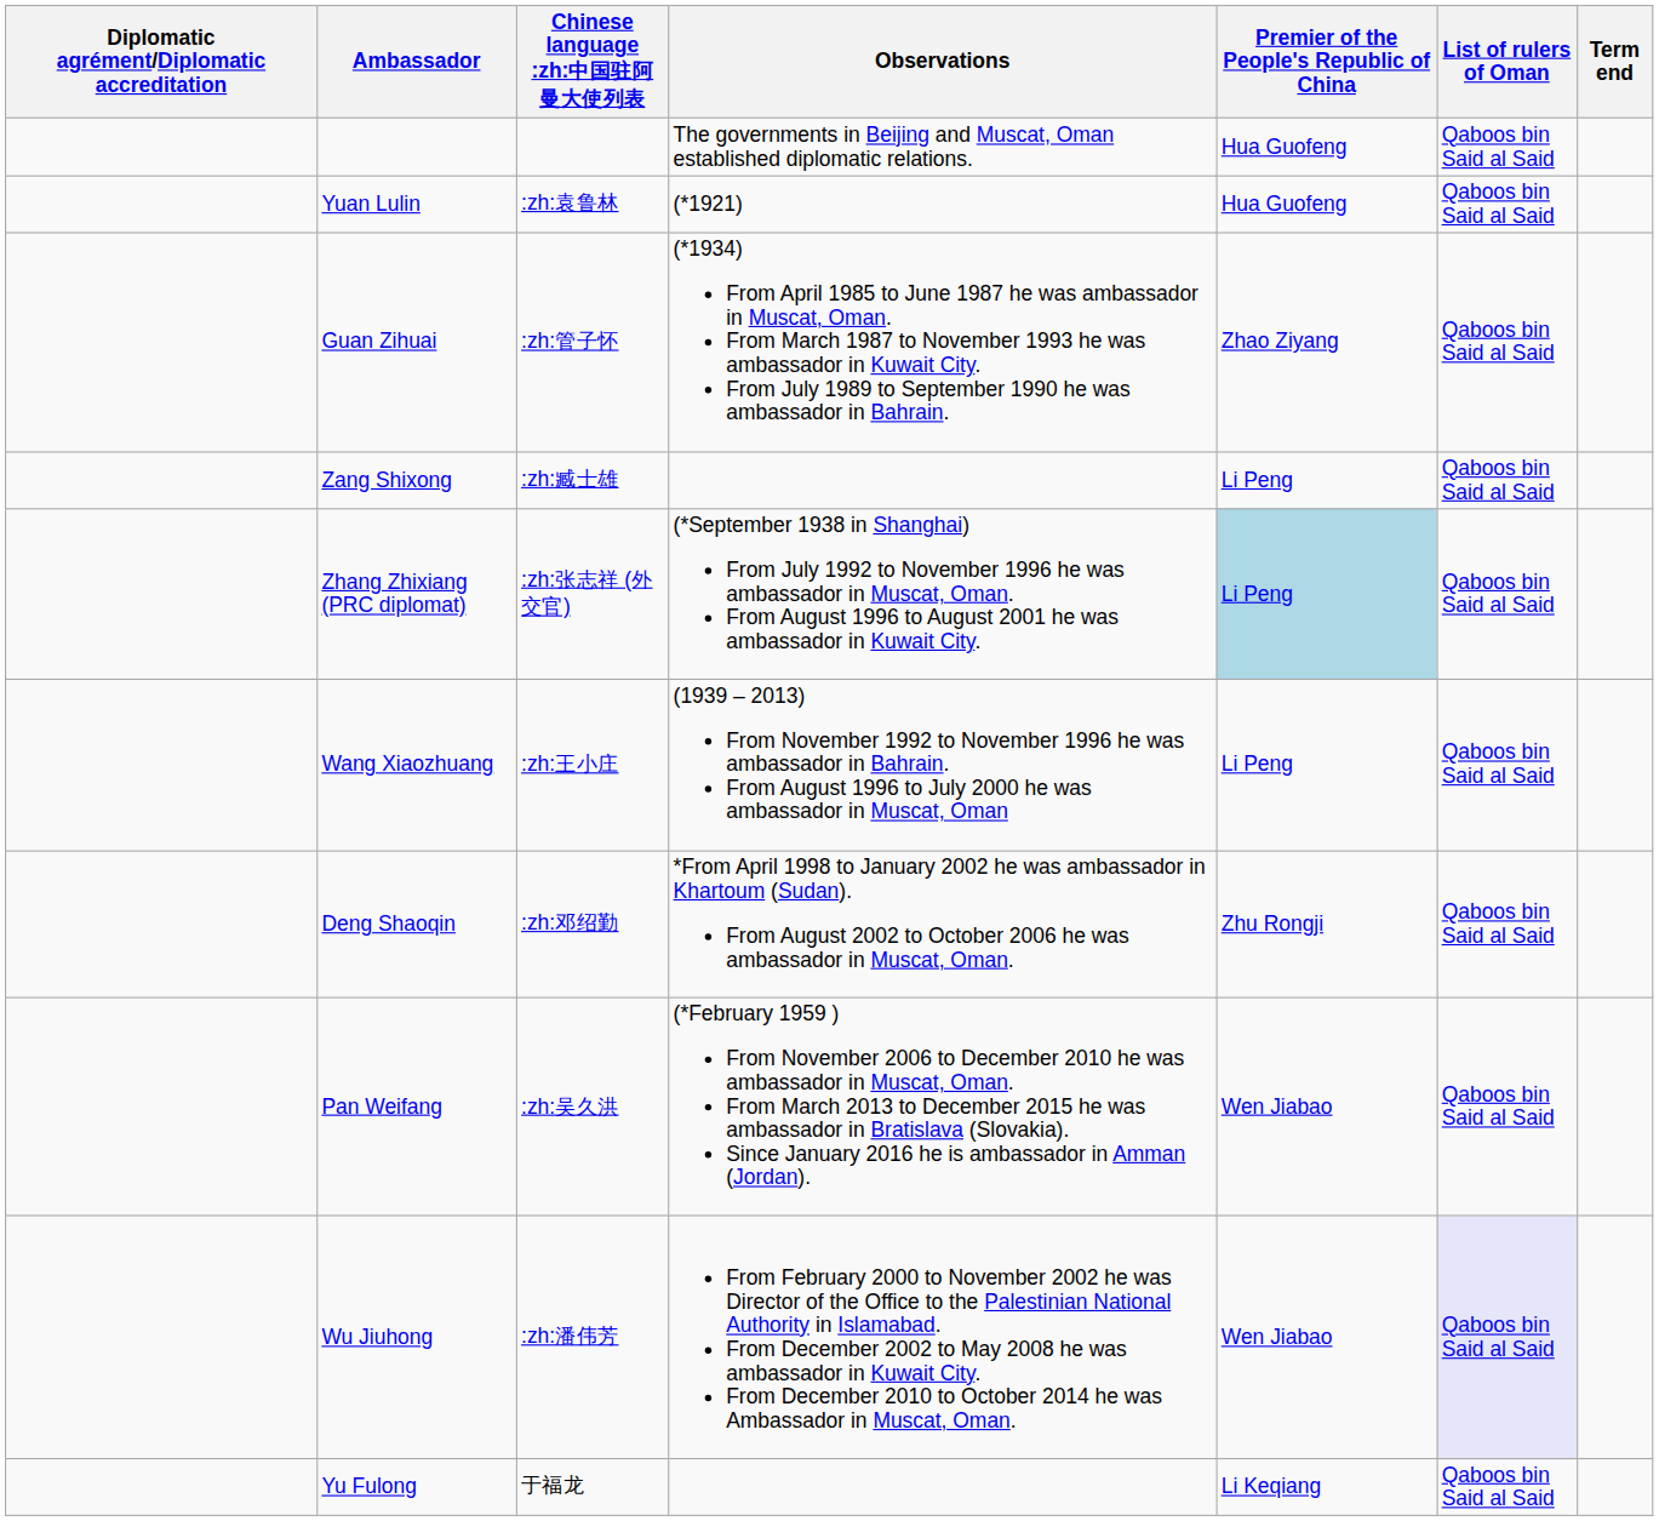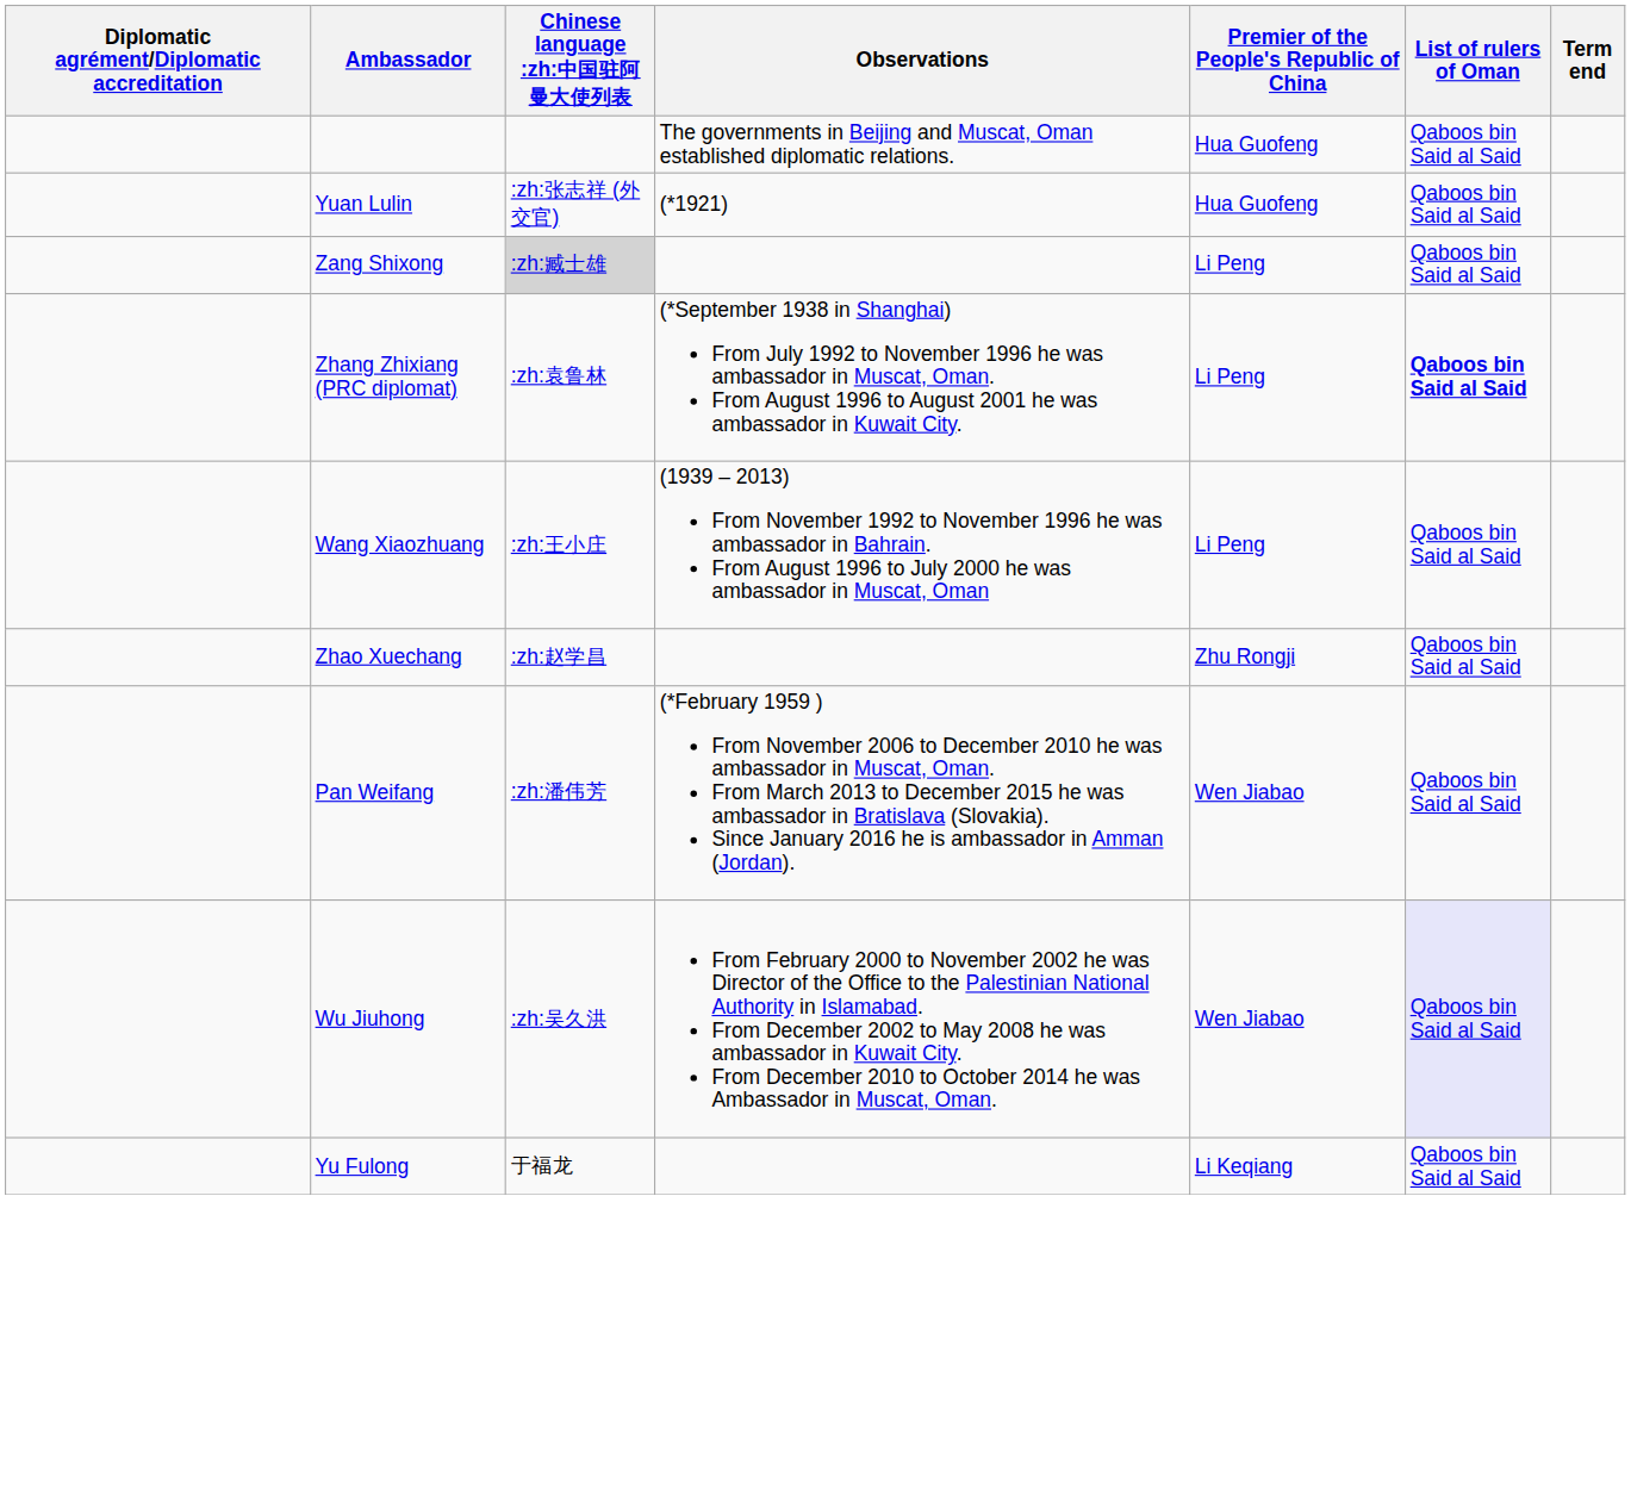 <table class="wikitable sortable">
 <tr>
 <th>Diplomatic <a href='#'>agrément</a>/<a href='#'>Diplomatic accreditation</a></th>
 <th><a href='#'>Ambassador</a></th>
 <th><a href='#'>Chinese language</a><br><a href='#'>:zh:中国驻阿曼大使列表</a></th>
 <th>Observations</th>
 <th><a href='#'>Premier of the People's Republic of China</a></th>
 <th><a href='#'>List of rulers of Oman</a></th>
 <th>Term end</th>
 </tr>
 <tr>
 <td></td>
 <td></td>
 <td></td>
 <td>The governments in <a href='#'>Beijing</a> and <a href='#'>Muscat, Oman</a> established diplomatic relations.</td>
 <td><a href='#'>Hua Guofeng</a></td>
 <td><a href='#'>Qaboos bin Said al Said</a></td>
 <td></td>
 </tr>
 <tr>
 <td></td>
 <td><a href='#'>Yuan Lulin</a></td>
-<td><a href='#'>:zh:袁鲁林</a></td>
+<td><a href='#'>:zh:张志祥 (外交官)</a></td>
 <td>(*1921)</td>
 <td><a href='#'>Hua Guofeng</a></td>
 <td><a href='#'>Qaboos bin Said al Said</a></td>
 <td></td>
 </tr>
 <tr>
 <td></td>
-<td><a href='#'>Guan Zihuai</a></td>
-<td><a href='#'>:zh:管子怀</a></td>
-<td>(*1934)<br><ul><li>From April 1985 to June 1987 he was ambassador in <a href='#'>Muscat, Oman</a>.</li><li>From March 1987 to November 1993 he was ambassador in <a href='#'>Kuwait City</a>.</li><li>From July 1989 to September 1990 he was ambassador in <a href='#'>Bahrain</a>.</li></ul></td>
-<td><a href='#'>Zhao Ziyang</a></td>
-<td><a href='#'>Qaboos bin Said al Said</a></td>
-<td></td>
-</tr>
-<tr>
-<td></td>
 <td><a href='#'>Zang Shixong</a></td>
-<td><a href='#'>:zh:臧士雄</a></td>
+<td style="background: lightgrey;"><a href='#'>:zh:臧士雄</a></td>
 <td></td>
 <td><a href='#'>Li Peng</a></td>
 <td><a href='#'>Qaboos bin Said al Said</a></td>
 <td></td>
 </tr>
 <tr>
 <td></td>
 <td><a href='#'>Zhang Zhixiang (PRC diplomat)</a></td>
-<td><a href='#'>:zh:张志祥 (外交官)</a></td>
+<td><a href='#'>:zh:袁鲁林</a></td>
 <td>(*September 1938 in <a href='#'>Shanghai</a>)<br><ul><li>From July 1992 to November 1996 he was ambassador in <a href='#'>Muscat, Oman</a>.</li><li>From August 1996 to August 2001 he was ambassador in <a href='#'>Kuwait City</a>.</li></ul></td>
-<td style="background: lightblue;"><a href='#'>Li Peng</a></td>
-<td><a href='#'>Qaboos bin Said al Said</a></td>
+<td><a href='#'>Li Peng</a></td>
+<td><strong><a href='#'>Qaboos bin Said al Said</a></strong></td>
 <td></td>
 </tr>
 <tr>
 <td></td>
 <td><a href='#'>Wang Xiaozhuang</a></td>
 <td><a href='#'>:zh:王小庄</a></td>
 <td>(1939 – 2013)<br><ul><li>From November 1992 to November 1996 he was ambassador in <a href='#'>Bahrain</a>.</li><li>From August 1996 to July 2000 he was ambassador in <a href='#'>Muscat, Oman</a></li></ul></td>
 <td><a href='#'>Li Peng</a></td>
 <td><a href='#'>Qaboos bin Said al Said</a></td>
 <td></td>
 </tr>
 <tr>
 <td></td>
-<td><a href='#'>Deng Shaoqin</a></td>
-<td><a href='#'>:zh:邓绍勤</a></td>
-<td>*From April 1998 to January 2002 he was ambassador in <a href='#'>Khartoum</a> (<a href='#'>Sudan</a>).<br><ul><li>From August 2002 to October 2006 he was ambassador in <a href='#'>Muscat, Oman</a>.</li></ul></td>
+<td><a href='#'>Zhao Xuechang</a></td>
+<td><a href='#'>:zh:赵学昌</a></td>
+<td></td>
 <td><a href='#'>Zhu Rongji</a></td>
 <td><a href='#'>Qaboos bin Said al Said</a></td>
 <td></td>
 </tr>
 <tr>
 <td></td>
 <td><a href='#'>Pan Weifang</a></td>
-<td><a href='#'>:zh:吴久洪</a></td>
+<td><a href='#'>:zh:潘伟芳</a></td>
 <td>(*February 1959 )<br><ul><li>From November 2006 to December 2010 he was ambassador in <a href='#'>Muscat, Oman</a>.</li><li>From March 2013 to December 2015 he was ambassador in <a href='#'>Bratislava</a> (Slovakia).</li><li>Since January 2016 he is ambassador in <a href='#'>Amman</a> (<a href='#'>Jordan</a>).</li></ul></td>
 <td><a href='#'>Wen Jiabao</a></td>
 <td><a href='#'>Qaboos bin Said al Said</a></td>
 <td></td>
 </tr>
 <tr>
 <td></td>
 <td><a href='#'>Wu Jiuhong</a></td>
-<td><a href='#'>:zh:潘伟芳</a></td>
+<td><a href='#'>:zh:吴久洪</a></td>
 <td><br><ul><li>From February 2000 to November 2002 he was Director of the Office to the <a href='#'>Palestinian National Authority</a> in <a href='#'>Islamabad</a>.</li><li>From December 2002 to May 2008 he was ambassador in <a href='#'>Kuwait City</a>.</li><li>From December 2010 to October 2014 he was Ambassador in <a href='#'>Muscat, Oman</a>.</li></ul></td>
 <td><a href='#'>Wen Jiabao</a></td>
 <td style="background: lavender;"><a href='#'>Qaboos bin Said al Said</a></td>
 <td></td>
 </tr>
 <tr>
 <td></td>
 <td><a href='#'>Yu Fulong</a></td>
 <td>于福龙</td>
 <td></td>
 <td><a href='#'>Li Keqiang</a></td>
 <td><a href='#'>Qaboos bin Said al Said</a></td>
 <td></td>
 </tr>
 </table>
